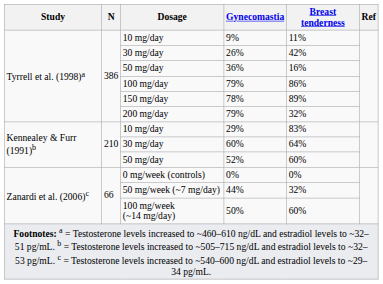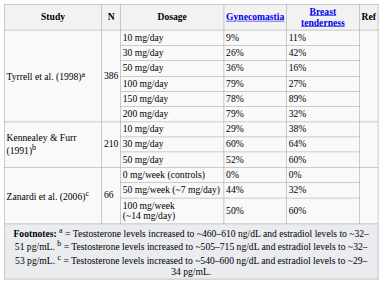 <table class="wikitable floatright" style="margin: 1em auto;">
 <tr>
 <th>Study</th>
 <th>N</th>
 <th>Dosage</th>
 <th><a href='#'>Gynecomastia</a></th>
 <th><a href='#'>Breast tenderness</a></th>
 <th>Ref</th>
 </tr>
 <tr>
 <td rowspan="6">Tyrrell et al. (1998)<sup>a</sup></td>
 <td rowspan="6">386</td>
 <td>10 mg/day</td>
 <td>9%</td>
 <td>11%</td>
 <td rowspan="6"></td>
 </tr>
 <tr>
 <td>30 mg/day</td>
 <td>26%</td>
 <td>42%</td>
 </tr>
 <tr>
 <td>50 mg/day</td>
 <td>36%</td>
 <td>16%</td>
 </tr>
 <tr>
 <td>100 mg/day</td>
 <td>79%</td>
-<td>86%</td>
+<td>27%</td>
 </tr>
 <tr>
 <td>150 mg/day</td>
 <td>78%</td>
 <td>89%</td>
 </tr>
 <tr>
 <td>200 mg/day</td>
 <td>79%</td>
 <td>32%</td>
 </tr>
 <tr>
 <td rowspan="3">Kennealey & Furr (1991)<sup>b</sup></td>
 <td rowspan="3">210</td>
 <td>10 mg/day</td>
 <td>29%</td>
-<td>83%</td>
+<td>38%</td>
 <td rowspan="3"></td>
 </tr>
 <tr>
 <td>30 mg/day</td>
 <td>60%</td>
 <td>64%</td>
 </tr>
 <tr>
 <td>50 mg/day</td>
 <td>52%</td>
 <td>60%</td>
 </tr>
 <tr>
 <td rowspan="3">Zanardi et al. (2006)<sup>c</sup></td>
 <td rowspan="3">66</td>
 <td>0 mg/week (controls)</td>
 <td>0%</td>
 <td>0%</td>
 <td rowspan="3"></td>
 </tr>
 <tr>
 <td>50 mg/week (~7 mg/day)</td>
 <td>44%</td>
 <td>32%</td>
 </tr>
 <tr>
 <td>100 mg/week (~14 mg/day)</td>
 <td>50%</td>
 <td>60%</td>
 </tr>
 <tr class="sortbottom">
 <td colspan="6" style="width: 1px; background-color:#eaecf0; text-align: center;"><strong>Footnotes:</strong> <sup>a</sup> = Testosterone levels increased to ~460–610 ng/dL and estradiol levels to ~32–51 pg/mL. <sup>b</sup> = Testosterone levels increased to ~505–715 ng/dL and estradiol levels to ~32–53 pg/mL. <sup>c</sup> = Testosterone levels increased to ~540–600 ng/dL and estradiol levels to ~29–34 pg/mL.</td>
 </tr>
 </table>
